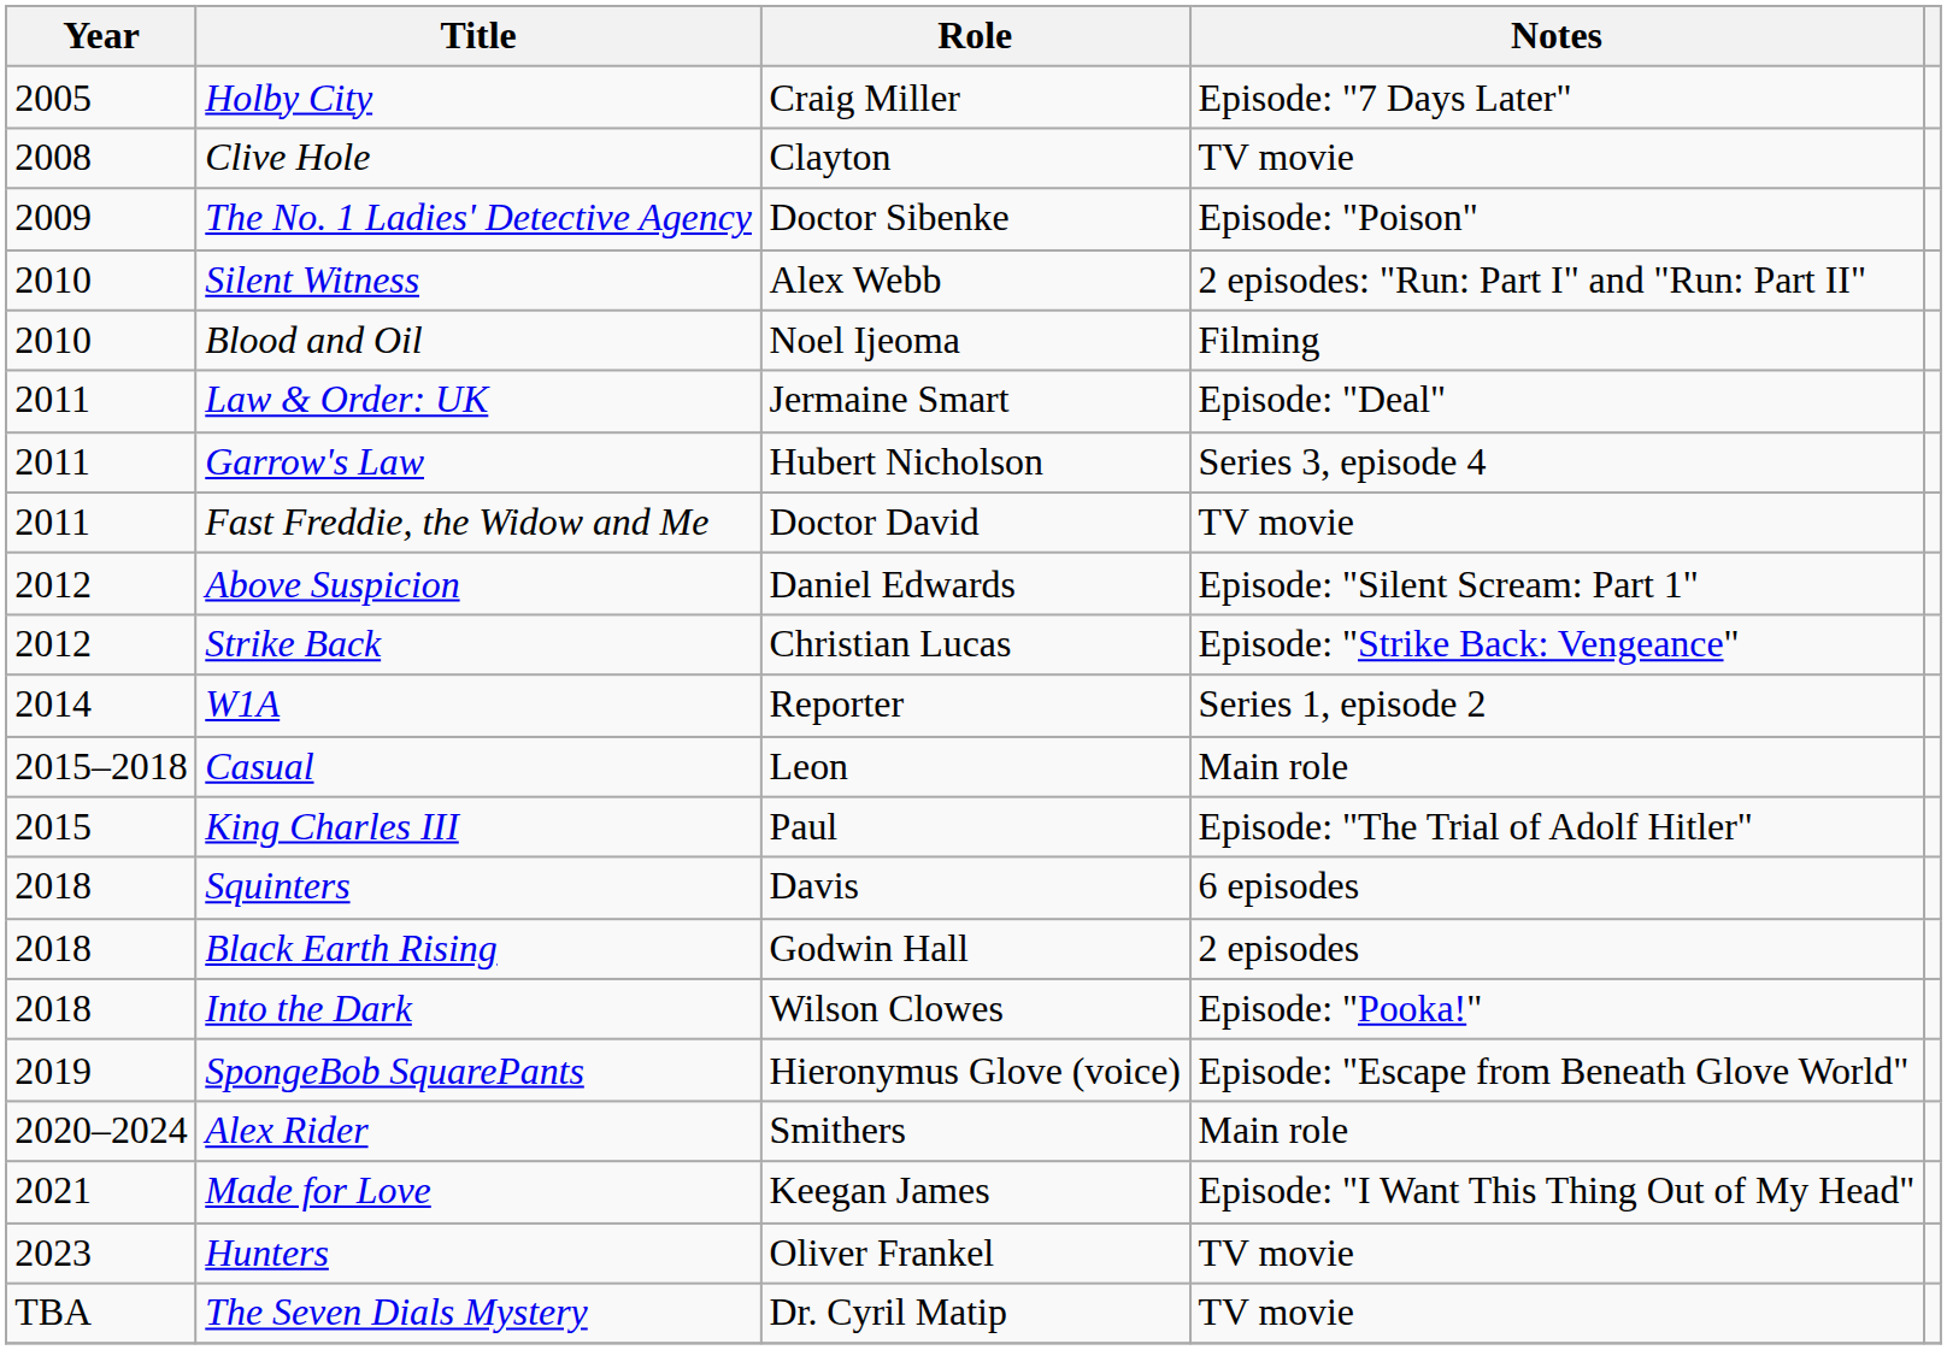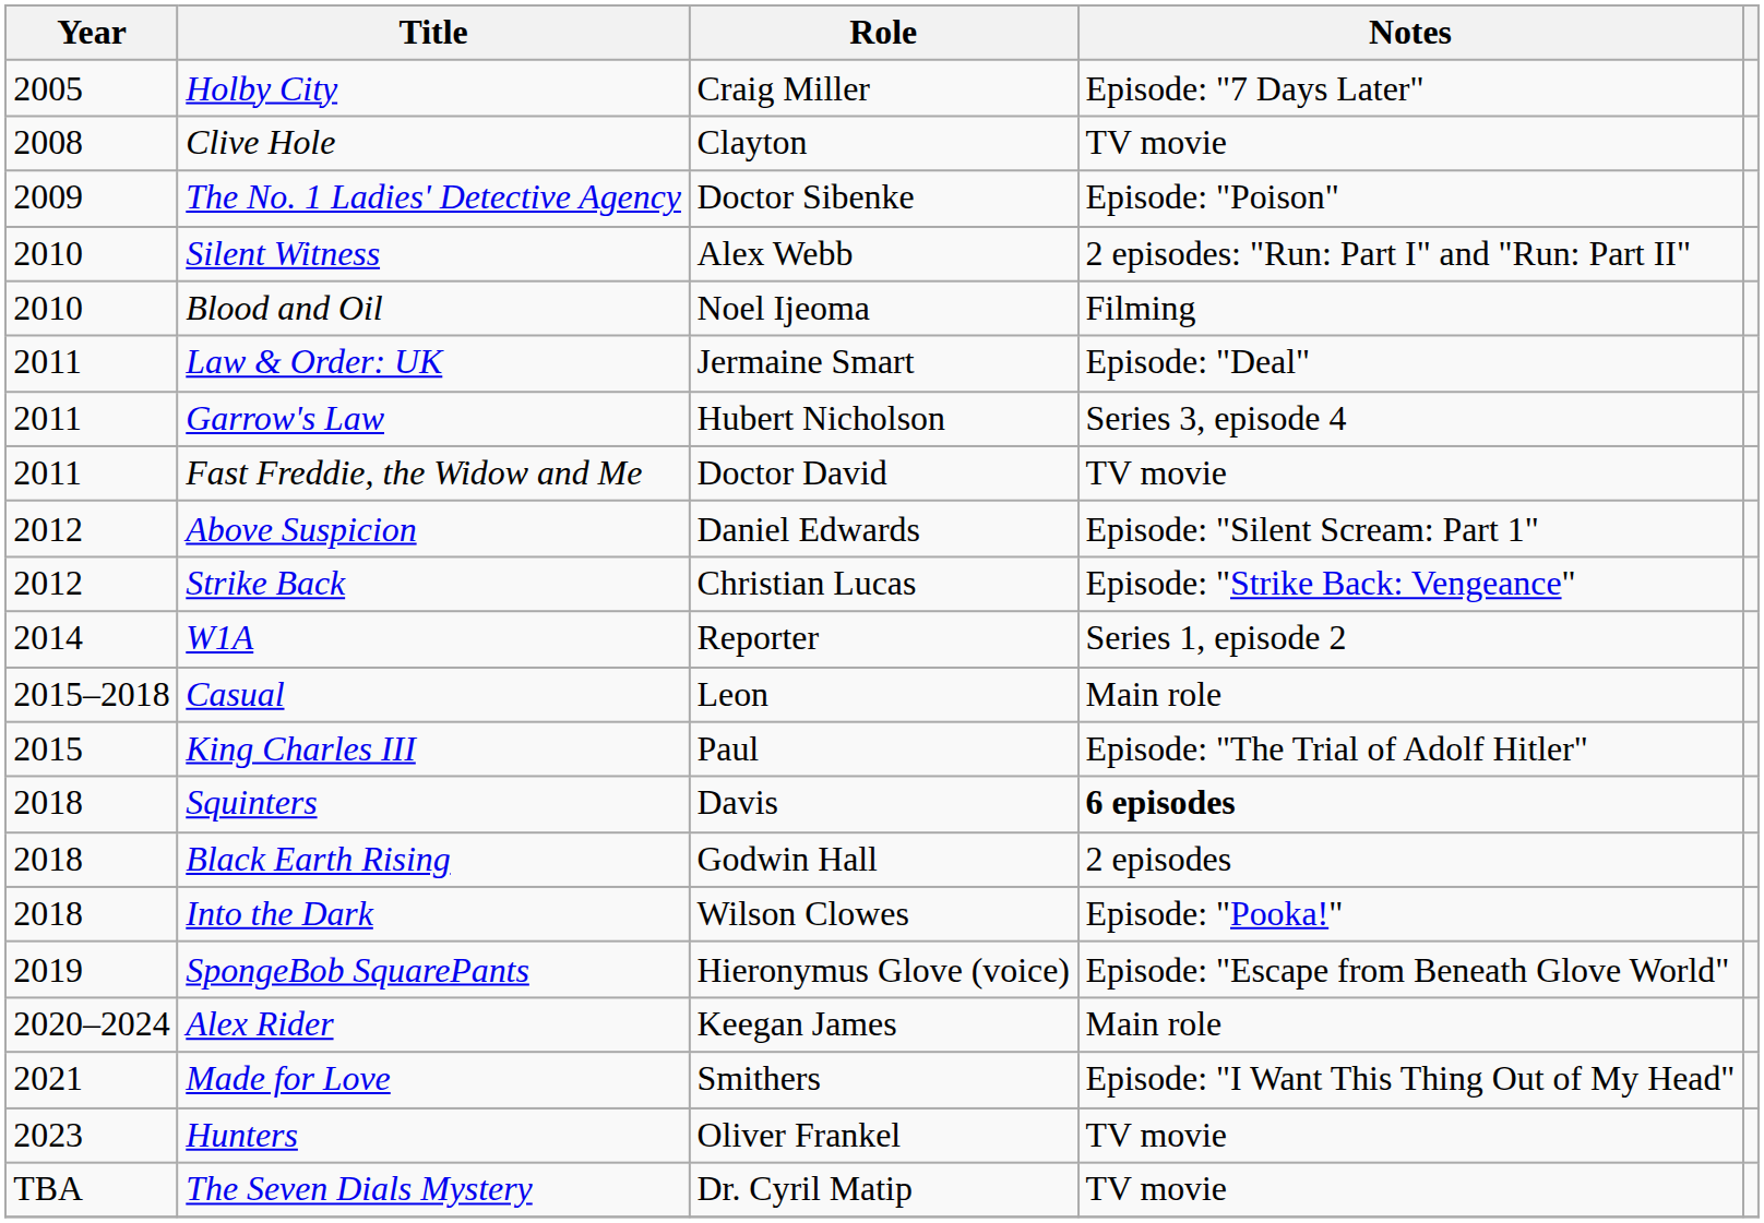 <table class="wikitable sortable">
 <tr>
 <th>Year</th>
 <th>Title</th>
 <th>Role</th>
 <th class="unsortable">Notes</th>
 <th class="unsortable"></th>
 </tr>
 <tr>
 <td>2005</td>
 <td><em><a href='#'>Holby City</a></em></td>
 <td>Craig Miller</td>
 <td>Episode: "7 Days Later"</td>
 <td></td>
 </tr>
 <tr>
 <td>2008</td>
 <td><em>Clive Hole</em></td>
 <td>Clayton</td>
 <td>TV movie</td>
 <td></td>
 </tr>
 <tr>
 <td>2009</td>
 <td><em><a href='#'>The No. 1 Ladies' Detective Agency</a></em></td>
 <td>Doctor Sibenke</td>
 <td>Episode: "Poison"</td>
 <td></td>
 </tr>
 <tr>
 <td>2010</td>
 <td><em><a href='#'>Silent Witness</a></em></td>
 <td>Alex Webb</td>
 <td>2 episodes: "Run: Part I" and "Run: Part II"</td>
 <td></td>
 </tr>
 <tr>
 <td>2010</td>
 <td><em>Blood and Oil</em></td>
 <td>Noel Ijeoma</td>
 <td>Filming</td>
 <td></td>
 </tr>
 <tr>
 <td>2011</td>
 <td><em><a href='#'>Law & Order: UK</a></em></td>
 <td>Jermaine Smart</td>
 <td>Episode: "Deal"</td>
 <td></td>
 </tr>
 <tr>
 <td>2011</td>
 <td><em><a href='#'>Garrow's Law</a></em></td>
 <td>Hubert Nicholson</td>
 <td>Series 3, episode 4</td>
 <td></td>
 </tr>
 <tr>
 <td>2011</td>
 <td><em>Fast Freddie, the Widow and Me</em></td>
 <td>Doctor David</td>
 <td>TV movie</td>
 <td></td>
 </tr>
 <tr>
 <td>2012</td>
 <td><em><a href='#'>Above Suspicion</a></em></td>
 <td>Daniel Edwards</td>
 <td>Episode: "Silent Scream: Part 1"</td>
 <td></td>
 </tr>
 <tr>
 <td>2012</td>
 <td><em><a href='#'>Strike Back</a></em></td>
 <td>Christian Lucas</td>
 <td>Episode: "<a href='#'>Strike Back: Vengeance</a>"</td>
 <td></td>
 </tr>
 <tr>
 <td>2014</td>
 <td><em><a href='#'>W1A</a></em></td>
 <td>Reporter</td>
 <td>Series 1, episode 2</td>
 <td></td>
 </tr>
 <tr>
 <td>2015–2018</td>
 <td><em><a href='#'>Casual</a></em></td>
 <td>Leon</td>
 <td>Main role</td>
 <td></td>
 </tr>
 <tr>
 <td>2015</td>
 <td><em><a href='#'>King Charles III</a></em></td>
 <td>Paul</td>
 <td>Episode: "The Trial of Adolf Hitler"</td>
 <td></td>
 </tr>
 <tr>
 <td>2018</td>
 <td><em><a href='#'>Squinters</a></em></td>
 <td>Davis</td>
-<td>6 episodes</td>
+<td><strong>6 episodes</strong></td>
 <td></td>
 </tr>
 <tr>
 <td>2018</td>
 <td><em><a href='#'>Black Earth Rising</a></em></td>
 <td>Godwin Hall</td>
 <td>2 episodes</td>
 <td></td>
 </tr>
 <tr>
 <td>2018</td>
 <td><em><a href='#'>Into the Dark</a></em></td>
 <td>Wilson Clowes</td>
 <td>Episode: "<a href='#'>Pooka!</a>"</td>
 <td></td>
 </tr>
 <tr>
 <td>2019</td>
 <td><em><a href='#'>SpongeBob SquarePants</a></em></td>
 <td>Hieronymus Glove (voice)</td>
 <td>Episode: "Escape from Beneath Glove World"</td>
 <td></td>
 </tr>
 <tr>
 <td>2020–2024</td>
 <td><em><a href='#'>Alex Rider</a></em></td>
-<td>Smithers</td>
+<td>Keegan James</td>
 <td>Main role</td>
 <td></td>
 </tr>
 <tr>
 <td>2021</td>
 <td><em><a href='#'>Made for Love</a></em></td>
-<td>Keegan James</td>
+<td>Smithers</td>
 <td>Episode: "I Want This Thing Out of My Head"</td>
 <td></td>
 </tr>
 <tr>
 <td>2023</td>
 <td><em><a href='#'>Hunters</a></em></td>
 <td>Oliver Frankel</td>
 <td>TV movie</td>
 <td></td>
 </tr>
 <tr>
 <td>TBA</td>
 <td><em><a href='#'>The Seven Dials Mystery</a></em></td>
 <td>Dr. Cyril Matip</td>
 <td>TV movie</td>
 <td></td>
 </tr>
 <tr>
 </tr>
 </table>
